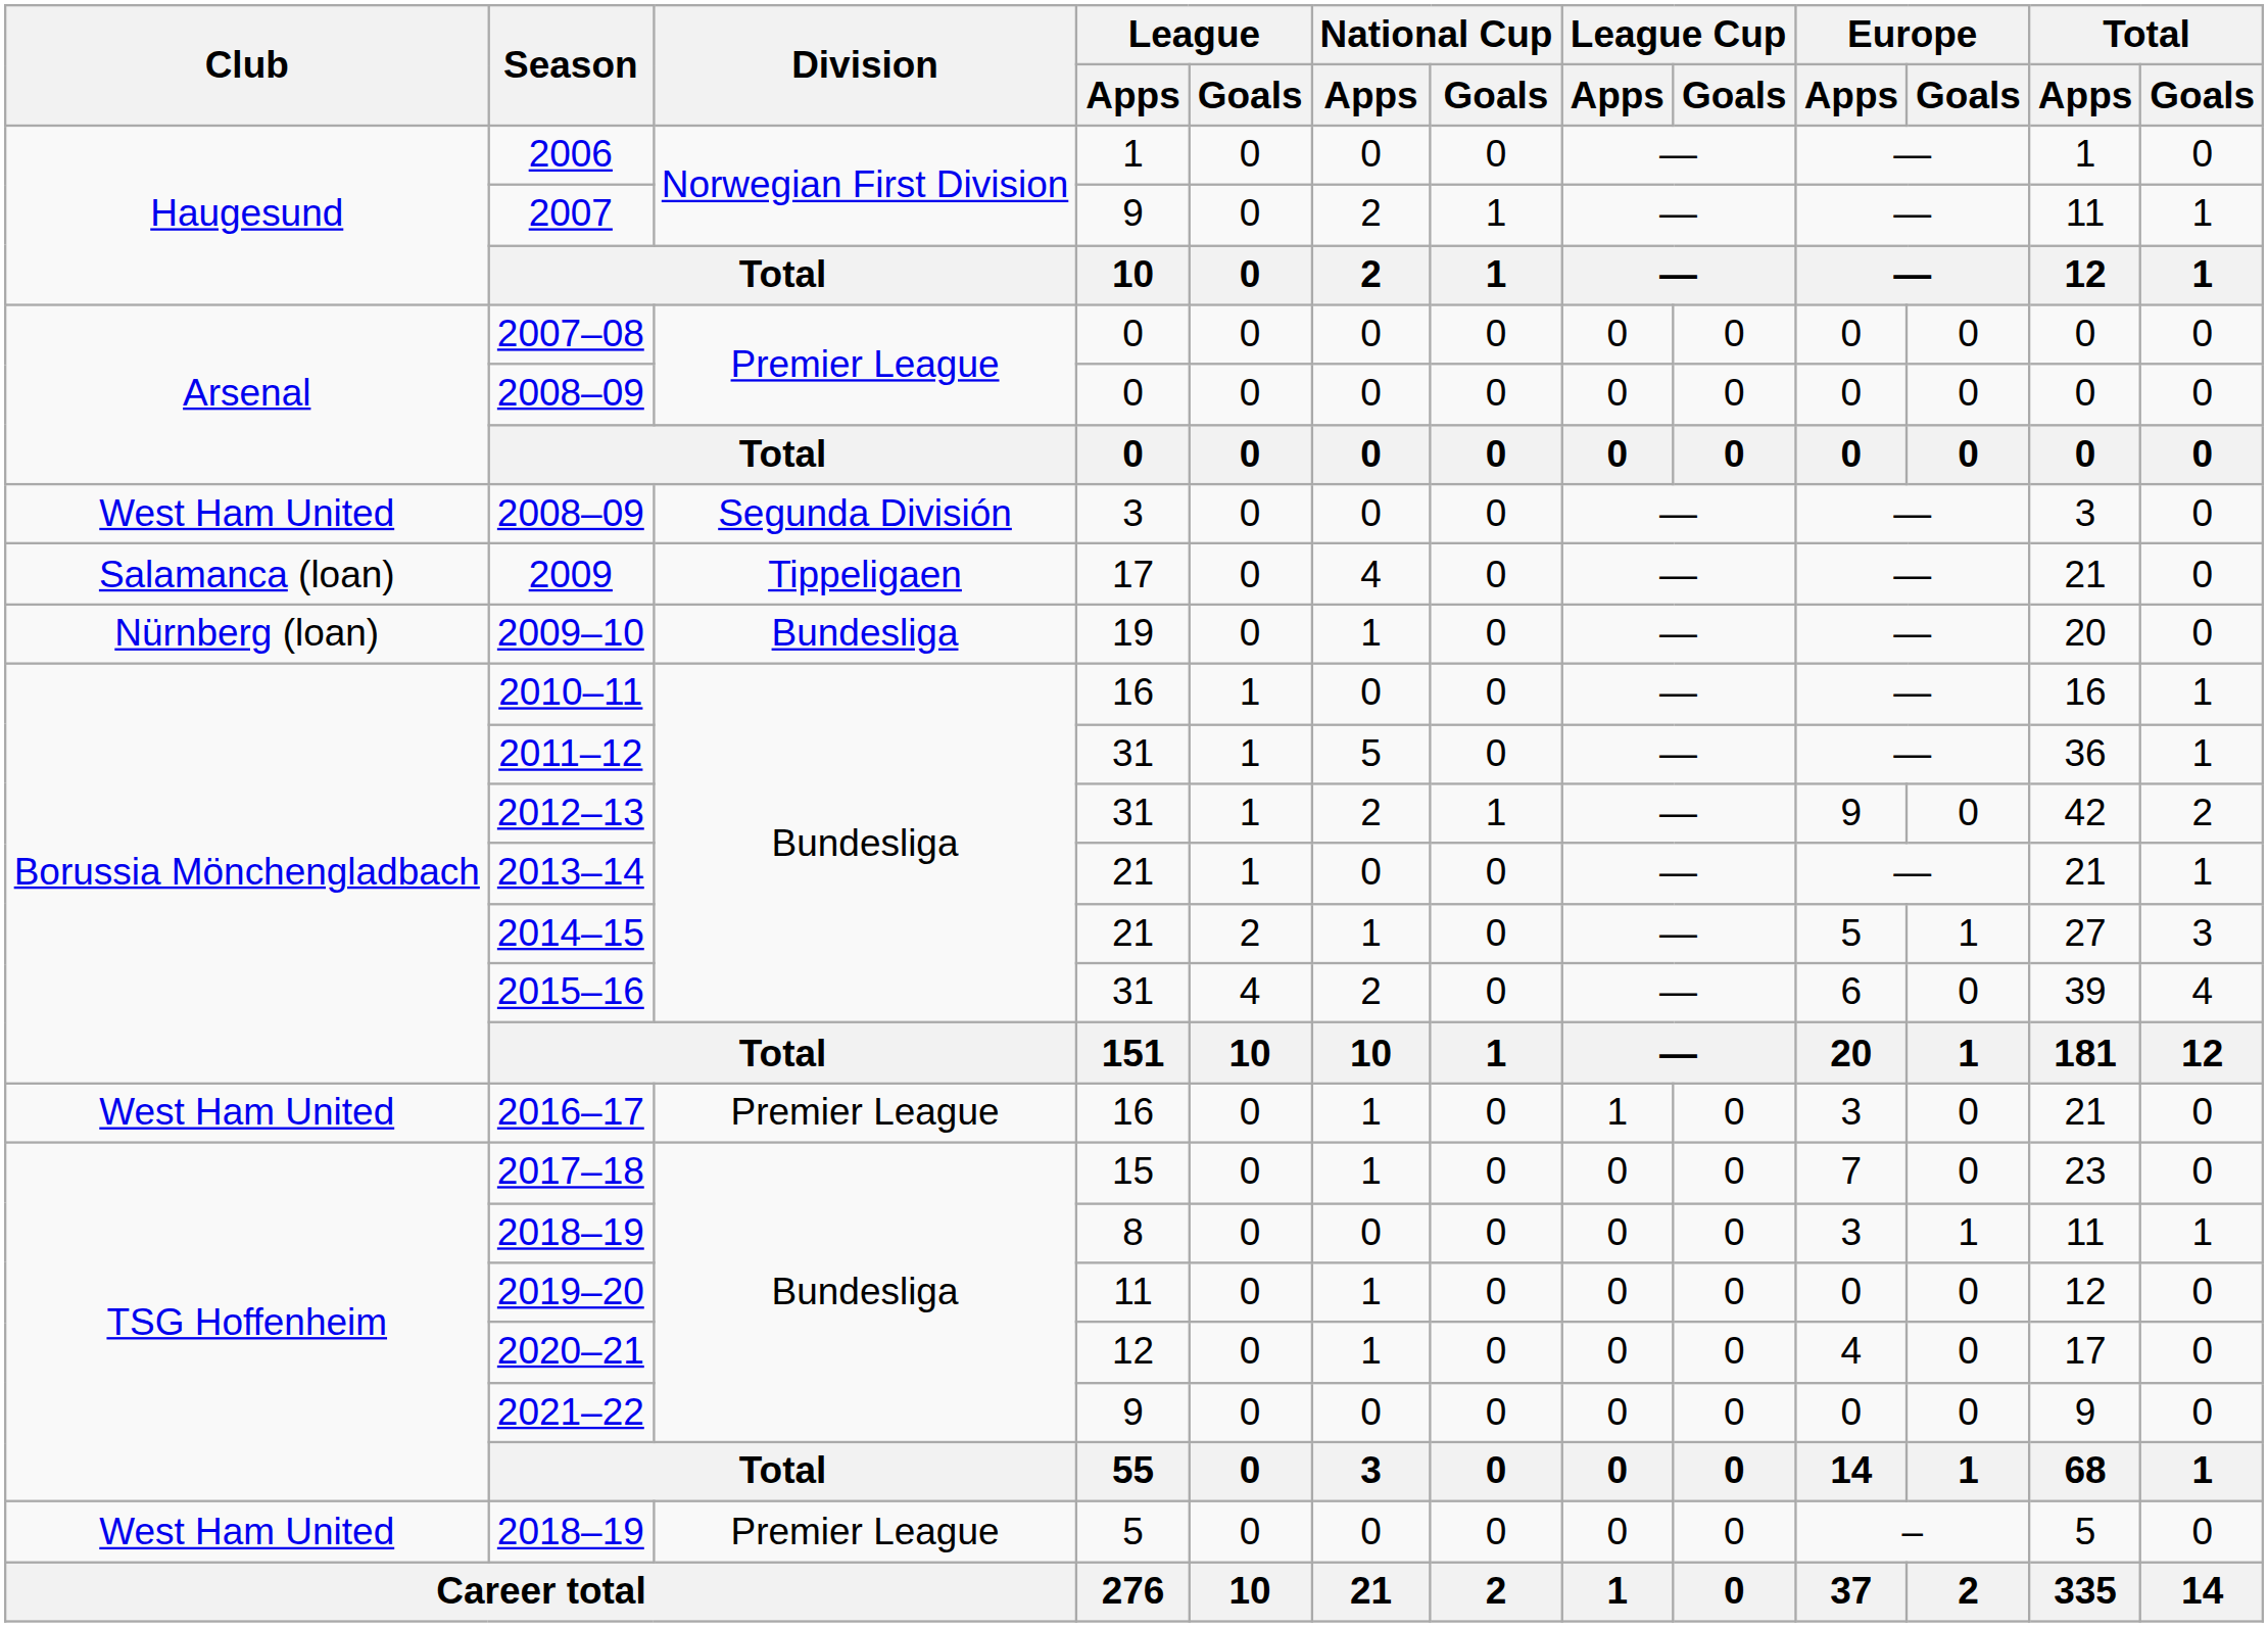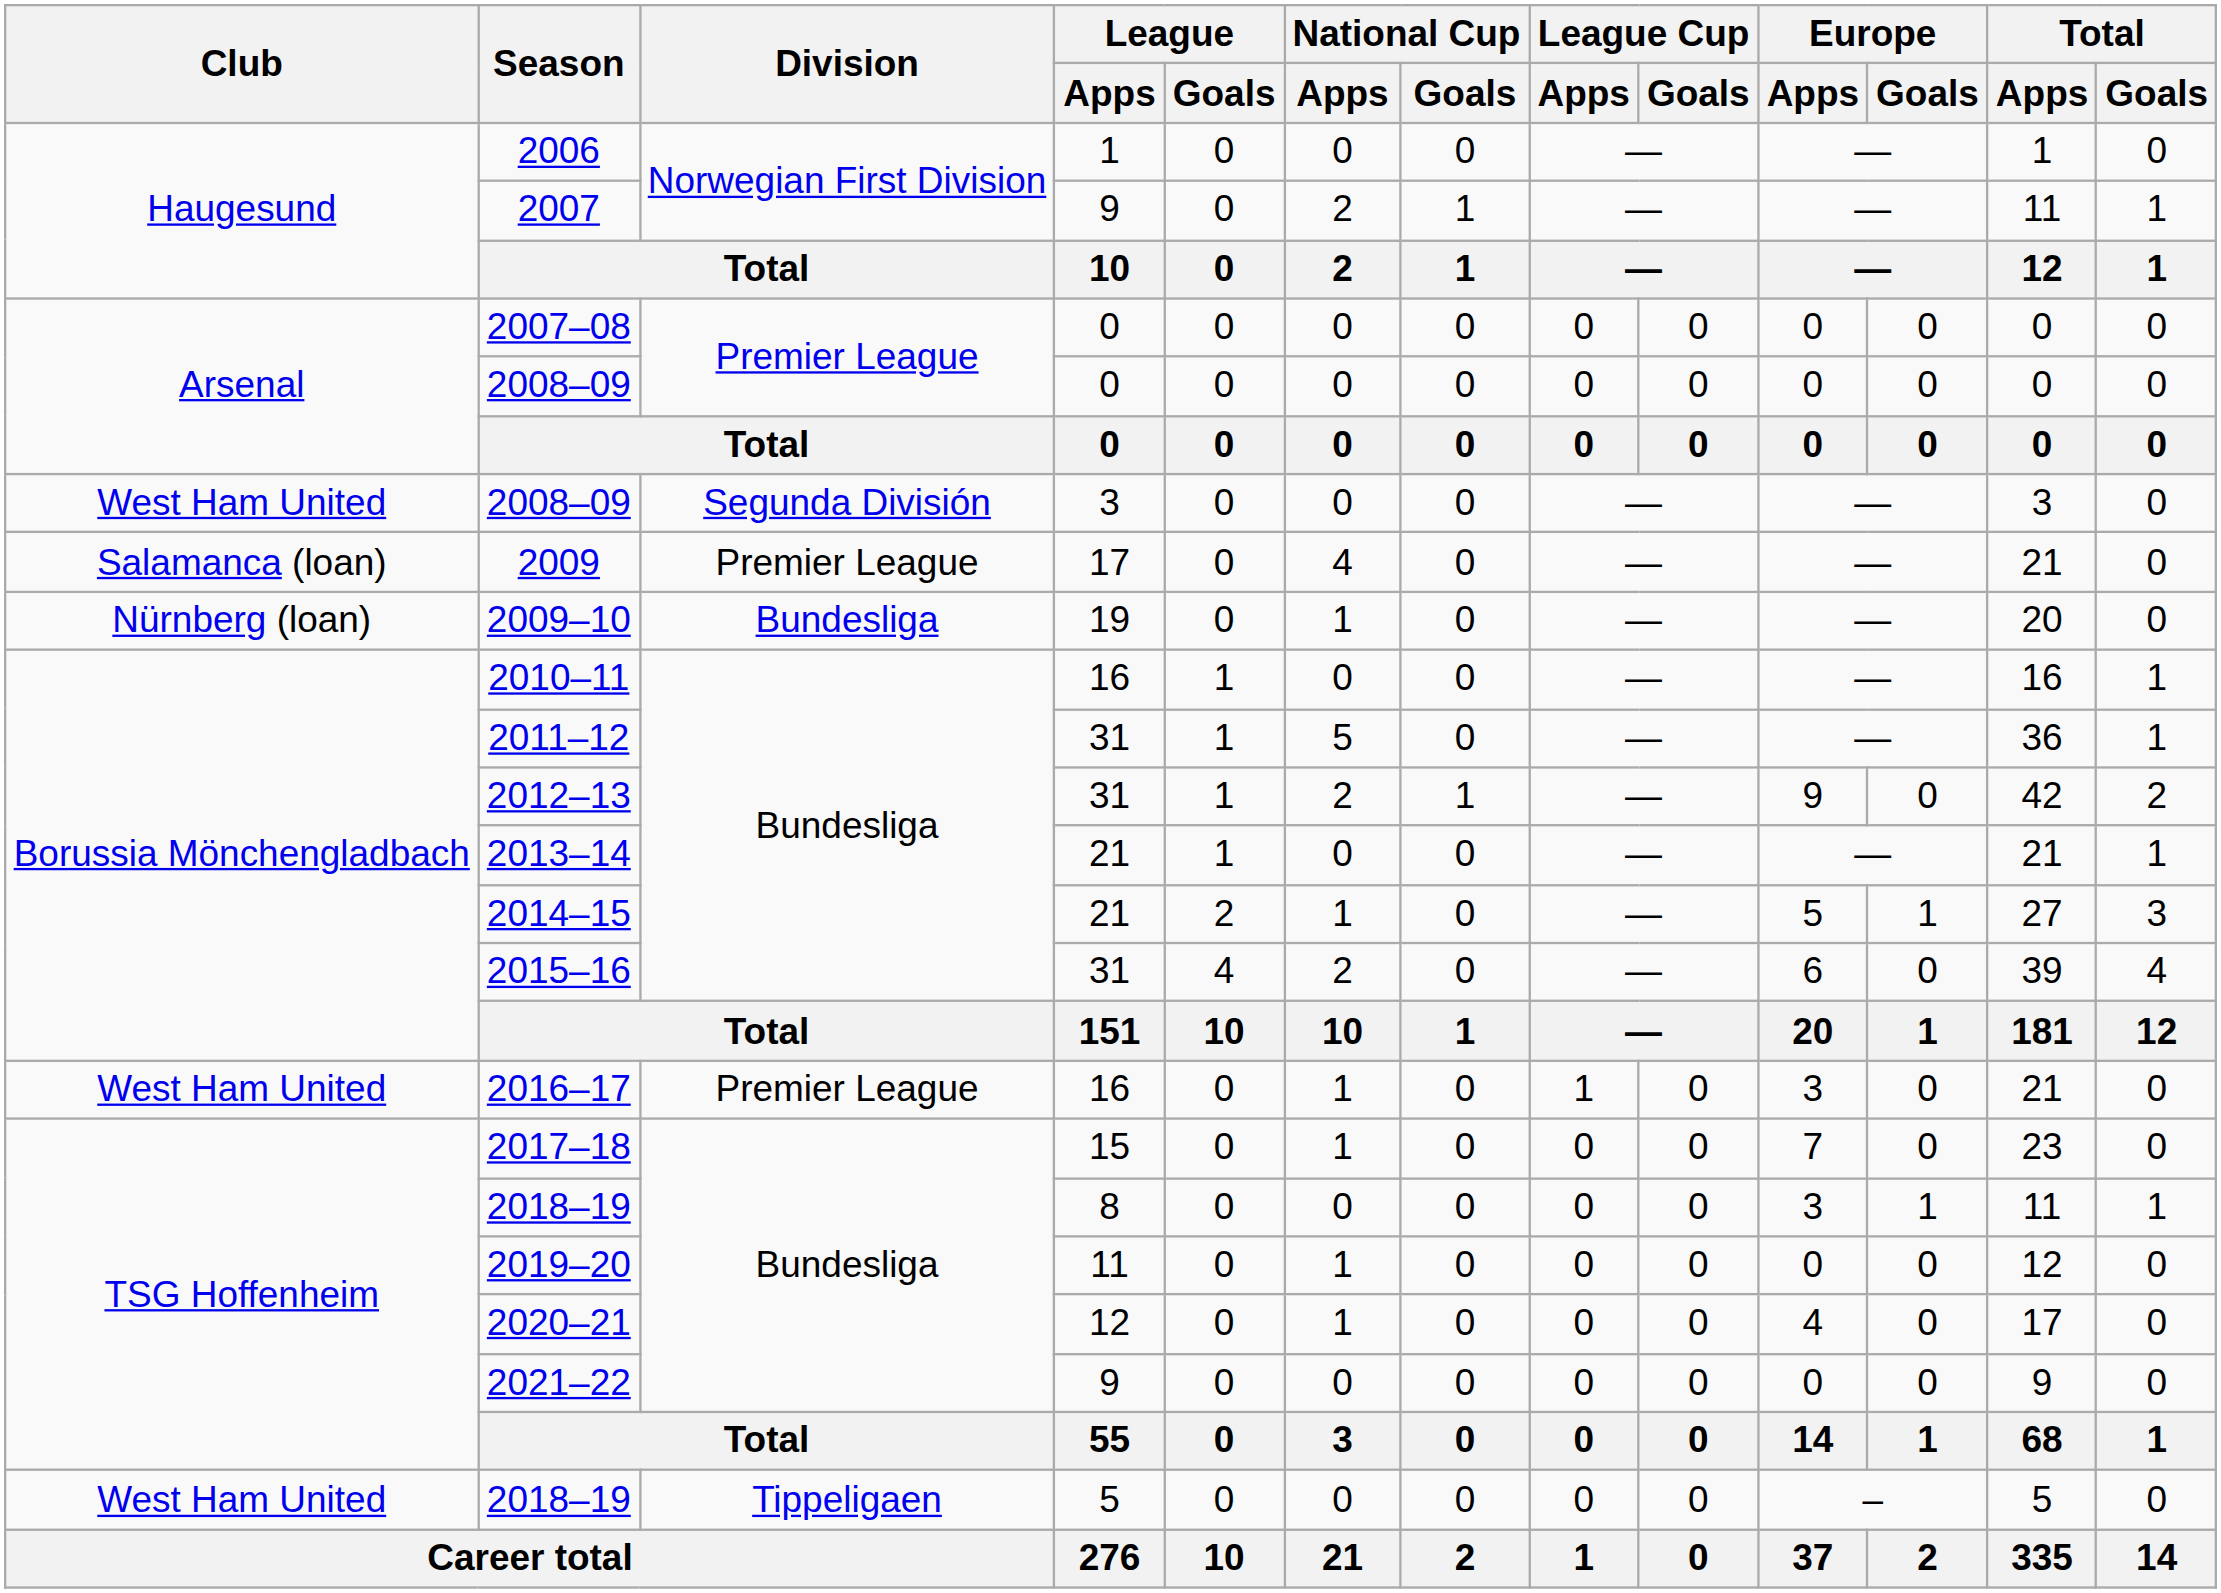 <table class="wikitable" style="text-align: center">
 <tr>
 <th rowspan="2">Club</th>
 <th rowspan="2">Season</th>
 <th rowspan="2">Division</th>
 <th colspan="2">League</th>
 <th colspan="2">National Cup</th>
 <th colspan="2">League Cup</th>
 <th colspan="2">Europe</th>
 <th colspan="2">Total</th>
 </tr>
 <tr>
 <th>Apps</th>
 <th>Goals</th>
 <th>Apps</th>
 <th>Goals</th>
 <th>Apps</th>
 <th>Goals</th>
 <th>Apps</th>
 <th>Goals</th>
 <th>Apps</th>
 <th>Goals</th>
 </tr>
 <tr>
 <td rowspan="3"><a href='#'>Haugesund</a></td>
 <td><a href='#'>2006</a></td>
 <td rowspan=2><a href='#'>Norwegian First Division</a></td>
 <td>1</td>
 <td>0</td>
 <td>0</td>
 <td>0</td>
 <td colspan="2">—</td>
 <td colspan="2">—</td>
 <td>1</td>
 <td>0</td>
 </tr>
 <tr>
 <td><a href='#'>2007</a></td>
 <td>9</td>
 <td>0</td>
 <td>2</td>
 <td>1</td>
 <td colspan="2">—</td>
 <td colspan="2">—</td>
 <td>11</td>
 <td>1</td>
 </tr>
 <tr>
 <th colspan="2">Total</th>
 <th>10</th>
 <th>0</th>
 <th>2</th>
 <th>1</th>
 <th colspan="2">—</th>
 <th colspan="2">—</th>
 <th>12</th>
 <th>1</th>
 </tr>
 <tr>
 <td rowspan="3"><a href='#'>Arsenal</a></td>
 <td><a href='#'>2007–08</a></td>
 <td rowspan=2><a href='#'>Premier League</a></td>
 <td>0</td>
 <td>0</td>
 <td>0</td>
 <td>0</td>
 <td>0</td>
 <td>0</td>
 <td>0</td>
 <td>0</td>
 <td>0</td>
 <td>0</td>
 </tr>
 <tr>
 <td><a href='#'>2008–09</a></td>
 <td>0</td>
 <td>0</td>
 <td>0</td>
 <td>0</td>
 <td>0</td>
 <td>0</td>
 <td>0</td>
 <td>0</td>
 <td>0</td>
 <td>0</td>
 </tr>
 <tr>
 <th colspan="2">Total</th>
 <th>0</th>
 <th>0</th>
 <th>0</th>
 <th>0</th>
 <th>0</th>
 <th>0</th>
 <th>0</th>
 <th>0</th>
 <th>0</th>
 <th>0</th>
 </tr>
 <tr>
 <td><a href='#'>West Ham United</a></td>
 <td><a href='#'>2008–09</a></td>
 <td><a href='#'>Segunda División</a></td>
 <td>3</td>
 <td>0</td>
 <td>0</td>
 <td>0</td>
 <td colspan="2">—</td>
 <td colspan="2">—</td>
 <td>3</td>
 <td>0</td>
 </tr>
 <tr>
 <td><a href='#'>Salamanca</a> (loan)</td>
 <td><a href='#'>2009</a></td>
-<td><a href='#'>Tippeligaen</a></td>
+<td>Premier League</td>
 <td>17</td>
 <td>0</td>
 <td>4</td>
 <td>0</td>
 <td colspan="2">—</td>
 <td colspan="2">—</td>
 <td>21</td>
 <td>0</td>
 </tr>
 <tr>
 <td><a href='#'>Nürnberg</a> (loan)</td>
 <td><a href='#'>2009–10</a></td>
 <td><a href='#'>Bundesliga</a></td>
 <td>19</td>
 <td>0</td>
 <td>1</td>
 <td>0</td>
 <td colspan="2">—</td>
 <td colspan="2">—</td>
 <td>20</td>
 <td>0</td>
 </tr>
 <tr>
 <td rowspan="7"><a href='#'>Borussia Mönchengladbach</a></td>
 <td><a href='#'>2010–11</a></td>
 <td rowspan=6>Bundesliga</td>
 <td>16</td>
 <td>1</td>
 <td>0</td>
 <td>0</td>
 <td colspan="2">—</td>
 <td colspan="2">—</td>
 <td>16</td>
 <td>1</td>
 </tr>
 <tr>
 <td><a href='#'>2011–12</a></td>
 <td>31</td>
 <td>1</td>
 <td>5</td>
 <td>0</td>
 <td colspan="2">—</td>
 <td colspan="2">—</td>
 <td>36</td>
 <td>1</td>
 </tr>
 <tr>
 <td><a href='#'>2012–13</a></td>
 <td>31</td>
 <td>1</td>
 <td>2</td>
 <td>1</td>
 <td colspan="2">—</td>
 <td>9</td>
 <td>0</td>
 <td>42</td>
 <td>2</td>
 </tr>
 <tr>
 <td><a href='#'>2013–14</a></td>
 <td>21</td>
 <td>1</td>
 <td>0</td>
 <td>0</td>
 <td colspan="2">—</td>
 <td colspan="2">—</td>
 <td>21</td>
 <td>1</td>
 </tr>
 <tr>
 <td><a href='#'>2014–15</a></td>
 <td>21</td>
 <td>2</td>
 <td>1</td>
 <td>0</td>
 <td colspan="2">—</td>
 <td>5</td>
 <td>1</td>
 <td>27</td>
 <td>3</td>
 </tr>
 <tr>
 <td><a href='#'>2015–16</a></td>
 <td>31</td>
 <td>4</td>
 <td>2</td>
 <td>0</td>
 <td colspan="2">—</td>
 <td>6</td>
 <td>0</td>
 <td>39</td>
 <td>4</td>
 </tr>
 <tr>
 <th colspan="2">Total</th>
 <th>151</th>
 <th>10</th>
 <th>10</th>
 <th>1</th>
 <th colspan="2">—</th>
 <th>20</th>
 <th>1</th>
 <th>181</th>
 <th>12</th>
 </tr>
 <tr>
 <td><a href='#'>West Ham United</a></td>
 <td><a href='#'>2016–17</a></td>
 <td>Premier League</td>
 <td>16</td>
 <td>0</td>
 <td>1</td>
 <td>0</td>
 <td>1</td>
 <td>0</td>
 <td>3</td>
 <td>0</td>
 <td>21</td>
 <td>0</td>
 </tr>
 <tr>
 <td rowspan=6><a href='#'>TSG Hoffenheim</a></td>
 <td><a href='#'>2017–18</a></td>
 <td rowspan=5>Bundesliga</td>
 <td>15</td>
 <td>0</td>
 <td>1</td>
 <td>0</td>
 <td>0</td>
 <td>0</td>
 <td>7</td>
 <td>0</td>
 <td>23</td>
 <td>0</td>
 </tr>
 <tr>
 <td><a href='#'>2018–19</a></td>
 <td>8</td>
 <td>0</td>
 <td>0</td>
 <td>0</td>
 <td>0</td>
 <td>0</td>
 <td>3</td>
 <td>1</td>
 <td>11</td>
 <td>1</td>
 </tr>
 <tr>
 <td><a href='#'>2019–20</a></td>
 <td>11</td>
 <td>0</td>
 <td>1</td>
 <td>0</td>
 <td>0</td>
 <td>0</td>
 <td>0</td>
 <td>0</td>
 <td>12</td>
 <td>0</td>
 </tr>
 <tr>
 <td><a href='#'>2020–21</a></td>
 <td>12</td>
 <td>0</td>
 <td>1</td>
 <td>0</td>
 <td>0</td>
 <td>0</td>
 <td>4</td>
 <td>0</td>
 <td>17</td>
 <td>0</td>
 </tr>
 <tr>
 <td><a href='#'>2021–22</a></td>
 <td>9</td>
 <td>0</td>
 <td>0</td>
 <td>0</td>
 <td>0</td>
 <td>0</td>
 <td>0</td>
 <td>0</td>
 <td>9</td>
 <td>0</td>
 </tr>
 <tr>
 <th colspan="2">Total</th>
 <th>55</th>
 <th>0</th>
 <th>3</th>
 <th>0</th>
 <th>0</th>
 <th>0</th>
 <th>14</th>
 <th>1</th>
 <th>68</th>
 <th>1</th>
 </tr>
 <tr>
 <td><a href='#'>West Ham United</a></td>
 <td><a href='#'>2018–19</a></td>
-<td>Premier League</td>
+<td><a href='#'>Tippeligaen</a></td>
 <td>5</td>
 <td>0</td>
 <td>0</td>
 <td>0</td>
 <td>0</td>
 <td>0</td>
 <td colspan="2">–</td>
 <td>5</td>
 <td>0</td>
 </tr>
 <tr>
 <th colspan="3">Career total</th>
 <th>276</th>
 <th>10</th>
 <th>21</th>
 <th>2</th>
 <th>1</th>
 <th>0</th>
 <th>37</th>
 <th>2</th>
 <th>335</th>
 <th>14</th>
 </tr>
 </table>
